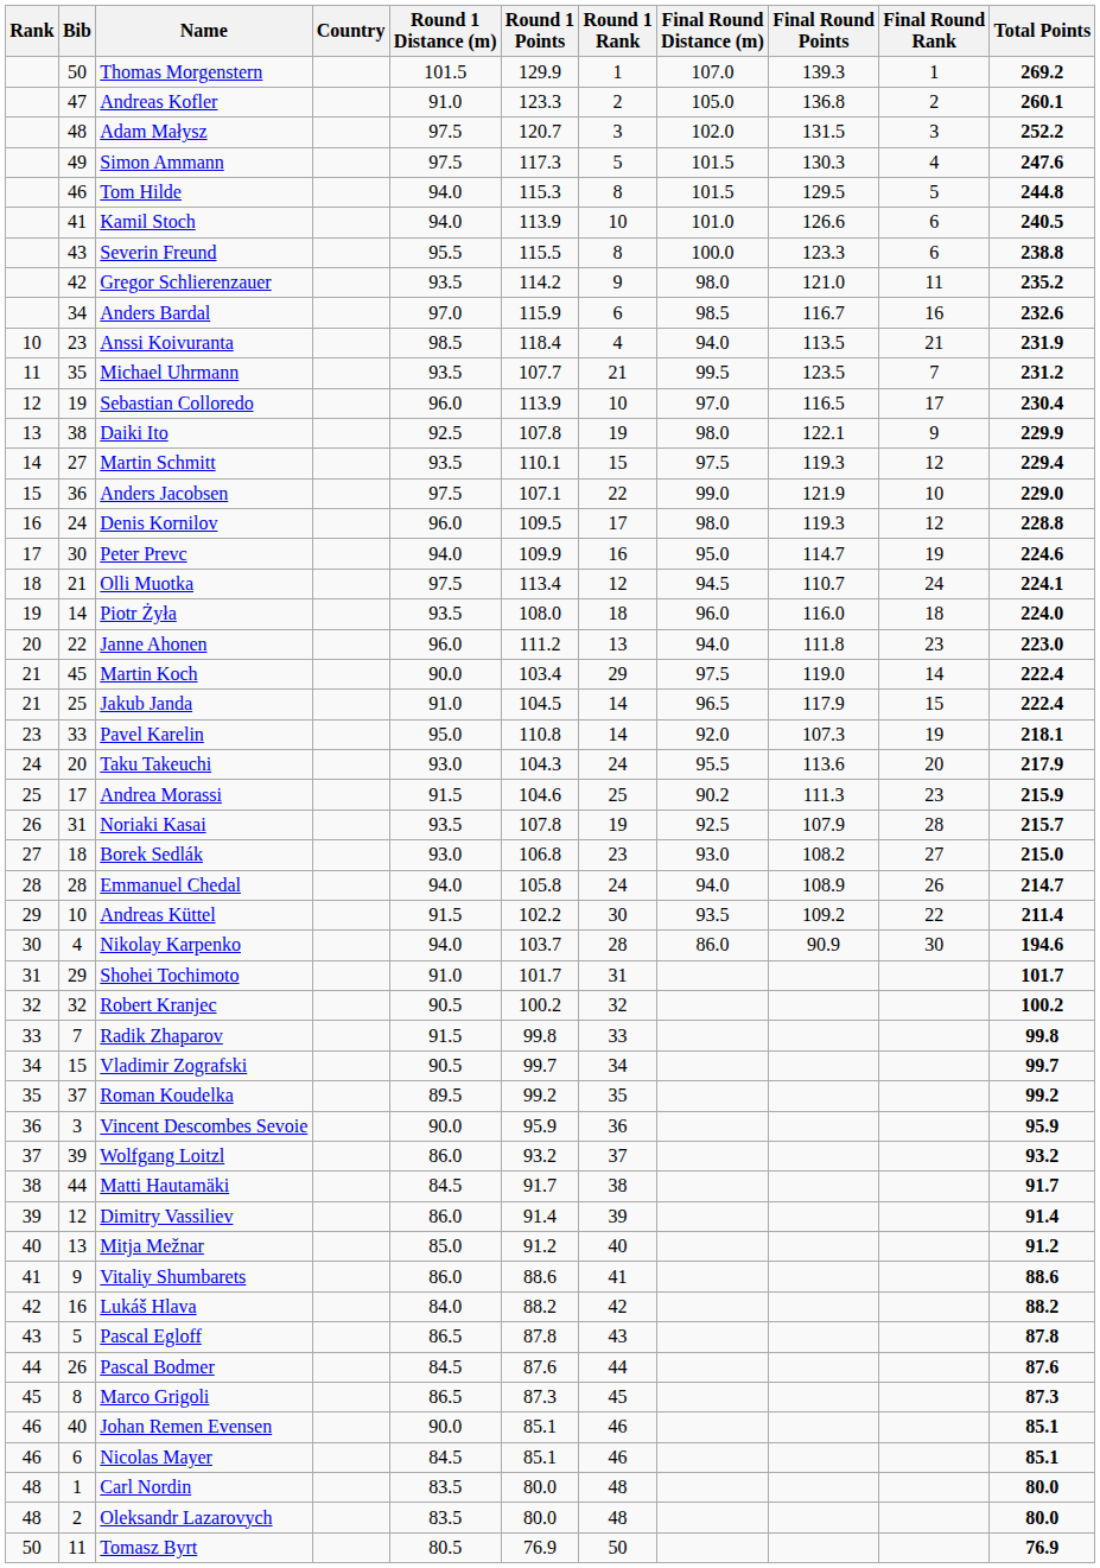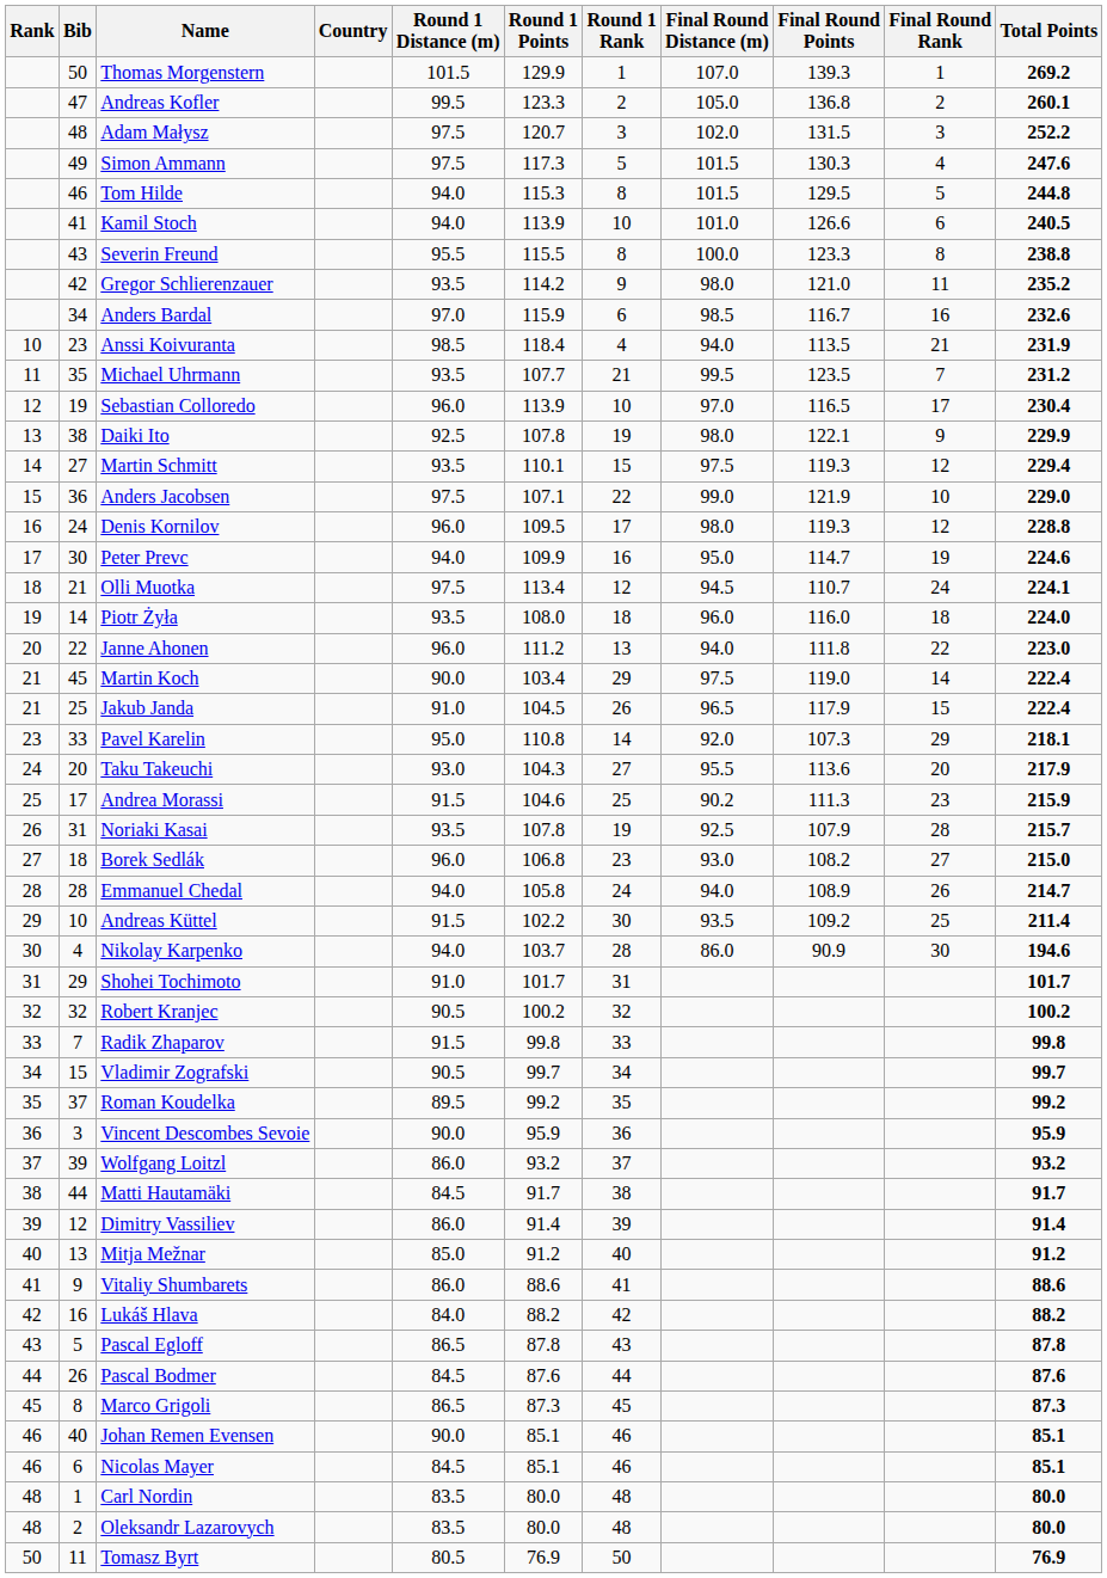 <table class="wikitable sortable" style="text-align:center">
 <tr>
 <th>Rank</th>
 <th>Bib</th>
 <th>Name</th>
 <th>Country</th>
 <th>Round 1<br>Distance (m)</th>
 <th>Round 1<br>Points</th>
 <th>Round 1<br>Rank</th>
 <th>Final Round <br>Distance (m)</th>
 <th>Final Round <br>Points</th>
 <th>Final Round<br> Rank</th>
 <th>Total Points</th>
 </tr>
 <tr>
 <td></td>
 <td>50</td>
 <td align=left><a href='#'>Thomas Morgenstern</a></td>
 <td align=left></td>
 <td>101.5</td>
 <td>129.9</td>
 <td>1</td>
 <td>107.0</td>
 <td>139.3</td>
 <td>1</td>
 <td><strong>269.2</strong></td>
 </tr>
 <tr>
 <td></td>
 <td>47</td>
 <td align=left><a href='#'>Andreas Kofler</a></td>
 <td align=left></td>
-<td>91.0</td>
+<td>99.5</td>
 <td>123.3</td>
 <td>2</td>
 <td>105.0</td>
 <td>136.8</td>
 <td>2</td>
 <td><strong>260.1</strong></td>
 </tr>
 <tr>
 <td></td>
 <td>48</td>
 <td align=left><a href='#'>Adam Małysz</a></td>
 <td align=left></td>
 <td>97.5</td>
 <td>120.7</td>
 <td>3</td>
 <td>102.0</td>
 <td>131.5</td>
 <td>3</td>
 <td><strong>252.2</strong></td>
 </tr>
 <tr>
 <td></td>
 <td>49</td>
 <td align=left><a href='#'>Simon Ammann</a></td>
 <td align=left></td>
 <td>97.5</td>
 <td>117.3</td>
 <td>5</td>
 <td>101.5</td>
 <td>130.3</td>
 <td>4</td>
 <td><strong>247.6</strong></td>
 </tr>
 <tr>
 <td></td>
 <td>46</td>
 <td align=left><a href='#'>Tom Hilde</a></td>
 <td align=left></td>
 <td>94.0</td>
 <td>115.3</td>
 <td>8</td>
 <td>101.5</td>
 <td>129.5</td>
 <td>5</td>
 <td><strong>244.8</strong></td>
 </tr>
 <tr>
 <td></td>
 <td>41</td>
 <td align=left><a href='#'>Kamil Stoch</a></td>
 <td align=left></td>
 <td>94.0</td>
 <td>113.9</td>
 <td>10</td>
 <td>101.0</td>
 <td>126.6</td>
 <td>6</td>
 <td><strong>240.5</strong></td>
 </tr>
 <tr>
 <td></td>
 <td>43</td>
 <td align=left><a href='#'>Severin Freund</a></td>
 <td align=left></td>
 <td>95.5</td>
 <td>115.5</td>
 <td>8</td>
 <td>100.0</td>
 <td>123.3</td>
-<td>6</td>
+<td>8</td>
 <td><strong>238.8</strong></td>
 </tr>
 <tr>
 <td></td>
 <td>42</td>
 <td align=left><a href='#'>Gregor Schlierenzauer</a></td>
 <td align=left></td>
 <td>93.5</td>
 <td>114.2</td>
 <td>9</td>
 <td>98.0</td>
 <td>121.0</td>
 <td>11</td>
 <td><strong>235.2</strong></td>
 </tr>
 <tr>
 <td></td>
 <td>34</td>
 <td align=left><a href='#'>Anders Bardal</a></td>
 <td align=left></td>
 <td>97.0</td>
 <td>115.9</td>
 <td>6</td>
 <td>98.5</td>
 <td>116.7</td>
 <td>16</td>
 <td><strong>232.6</strong></td>
 </tr>
 <tr>
 <td>10</td>
 <td>23</td>
 <td align=left><a href='#'>Anssi Koivuranta</a></td>
 <td align=left></td>
 <td>98.5</td>
 <td>118.4</td>
 <td>4</td>
 <td>94.0</td>
 <td>113.5</td>
 <td>21</td>
 <td><strong>231.9</strong></td>
 </tr>
 <tr>
 <td>11</td>
 <td>35</td>
 <td align=left><a href='#'>Michael Uhrmann</a></td>
 <td align=left></td>
 <td>93.5</td>
 <td>107.7</td>
 <td>21</td>
 <td>99.5</td>
 <td>123.5</td>
 <td>7</td>
 <td><strong>231.2</strong></td>
 </tr>
 <tr>
 <td>12</td>
 <td>19</td>
 <td align=left><a href='#'>Sebastian Colloredo</a></td>
 <td align=left></td>
 <td>96.0</td>
 <td>113.9</td>
 <td>10</td>
 <td>97.0</td>
 <td>116.5</td>
 <td>17</td>
 <td><strong>230.4</strong></td>
 </tr>
 <tr>
 <td>13</td>
 <td>38</td>
 <td align=left><a href='#'>Daiki Ito</a></td>
 <td align=left></td>
 <td>92.5</td>
 <td>107.8</td>
 <td>19</td>
 <td>98.0</td>
 <td>122.1</td>
 <td>9</td>
 <td><strong>229.9</strong></td>
 </tr>
 <tr>
 <td>14</td>
 <td>27</td>
 <td align=left><a href='#'>Martin Schmitt</a></td>
 <td align=left></td>
 <td>93.5</td>
 <td>110.1</td>
 <td>15</td>
 <td>97.5</td>
 <td>119.3</td>
 <td>12</td>
 <td><strong>229.4</strong></td>
 </tr>
 <tr>
 <td>15</td>
 <td>36</td>
 <td align=left><a href='#'>Anders Jacobsen</a></td>
 <td align=left></td>
 <td>97.5</td>
 <td>107.1</td>
 <td>22</td>
 <td>99.0</td>
 <td>121.9</td>
 <td>10</td>
 <td><strong>229.0</strong></td>
 </tr>
 <tr>
 <td>16</td>
 <td>24</td>
 <td align=left><a href='#'>Denis Kornilov</a></td>
 <td align=left></td>
 <td>96.0</td>
 <td>109.5</td>
 <td>17</td>
 <td>98.0</td>
 <td>119.3</td>
 <td>12</td>
 <td><strong>228.8</strong></td>
 </tr>
 <tr>
 <td>17</td>
 <td>30</td>
 <td align=left><a href='#'>Peter Prevc</a></td>
 <td align=left></td>
 <td>94.0</td>
 <td>109.9</td>
 <td>16</td>
 <td>95.0</td>
 <td>114.7</td>
 <td>19</td>
 <td><strong>224.6</strong></td>
 </tr>
 <tr>
 <td>18</td>
 <td>21</td>
 <td align=left><a href='#'>Olli Muotka</a></td>
 <td align=left></td>
 <td>97.5</td>
 <td>113.4</td>
 <td>12</td>
 <td>94.5</td>
 <td>110.7</td>
 <td>24</td>
 <td><strong>224.1</strong></td>
 </tr>
 <tr>
 <td>19</td>
 <td>14</td>
 <td align=left><a href='#'>Piotr Żyła</a></td>
 <td align=left></td>
 <td>93.5</td>
 <td>108.0</td>
 <td>18</td>
 <td>96.0</td>
 <td>116.0</td>
 <td>18</td>
 <td><strong>224.0</strong></td>
 </tr>
 <tr>
 <td>20</td>
 <td>22</td>
 <td align=left><a href='#'>Janne Ahonen</a></td>
 <td align=left></td>
 <td>96.0</td>
 <td>111.2</td>
 <td>13</td>
 <td>94.0</td>
 <td>111.8</td>
-<td>23</td>
+<td>22</td>
 <td><strong>223.0</strong></td>
 </tr>
 <tr>
 <td>21</td>
 <td>45</td>
 <td align=left><a href='#'>Martin Koch</a></td>
 <td align=left></td>
 <td>90.0</td>
 <td>103.4</td>
 <td>29</td>
 <td>97.5</td>
 <td>119.0</td>
 <td>14</td>
 <td><strong>222.4</strong></td>
 </tr>
 <tr>
 <td>21</td>
 <td>25</td>
 <td align=left><a href='#'>Jakub Janda</a></td>
 <td align=left></td>
 <td>91.0</td>
 <td>104.5</td>
-<td>14</td>
+<td>26</td>
 <td>96.5</td>
 <td>117.9</td>
 <td>15</td>
 <td><strong>222.4</strong></td>
 </tr>
 <tr>
 <td>23</td>
 <td>33</td>
 <td align=left><a href='#'>Pavel Karelin</a></td>
 <td align=left></td>
 <td>95.0</td>
 <td>110.8</td>
 <td>14</td>
 <td>92.0</td>
 <td>107.3</td>
-<td>19</td>
+<td>29</td>
 <td><strong>218.1</strong></td>
 </tr>
 <tr>
 <td>24</td>
 <td>20</td>
 <td align=left><a href='#'>Taku Takeuchi</a></td>
 <td align=left></td>
 <td>93.0</td>
 <td>104.3</td>
-<td>24</td>
+<td>27</td>
 <td>95.5</td>
 <td>113.6</td>
 <td>20</td>
 <td><strong>217.9</strong></td>
 </tr>
 <tr>
 <td>25</td>
 <td>17</td>
 <td align=left><a href='#'>Andrea Morassi</a></td>
 <td align=left></td>
 <td>91.5</td>
 <td>104.6</td>
 <td>25</td>
 <td>90.2</td>
 <td>111.3</td>
 <td>23</td>
 <td><strong>215.9</strong></td>
 </tr>
 <tr>
 <td>26</td>
 <td>31</td>
 <td align=left><a href='#'>Noriaki Kasai</a></td>
 <td align=left></td>
 <td>93.5</td>
 <td>107.8</td>
 <td>19</td>
 <td>92.5</td>
 <td>107.9</td>
 <td>28</td>
 <td><strong>215.7</strong></td>
 </tr>
 <tr>
 <td>27</td>
 <td>18</td>
 <td align=left><a href='#'>Borek Sedlák</a></td>
 <td align=left></td>
-<td>93.0</td>
+<td>96.0</td>
 <td>106.8</td>
 <td>23</td>
 <td>93.0</td>
 <td>108.2</td>
 <td>27</td>
 <td><strong>215.0</strong></td>
 </tr>
 <tr>
 <td>28</td>
 <td>28</td>
 <td align=left><a href='#'>Emmanuel Chedal</a></td>
 <td align=left></td>
 <td>94.0</td>
 <td>105.8</td>
 <td>24</td>
 <td>94.0</td>
 <td>108.9</td>
 <td>26</td>
 <td><strong>214.7</strong></td>
 </tr>
 <tr>
 <td>29</td>
 <td>10</td>
 <td align=left><a href='#'>Andreas Küttel</a></td>
 <td align=left></td>
 <td>91.5</td>
 <td>102.2</td>
 <td>30</td>
 <td>93.5</td>
 <td>109.2</td>
-<td>22</td>
+<td>25</td>
 <td><strong>211.4</strong></td>
 </tr>
 <tr>
 <td>30</td>
 <td>4</td>
 <td align=left><a href='#'>Nikolay Karpenko</a></td>
 <td align=left></td>
 <td>94.0</td>
 <td>103.7</td>
 <td>28</td>
 <td>86.0</td>
 <td>90.9</td>
 <td>30</td>
 <td><strong>194.6</strong></td>
 </tr>
 <tr>
 <td>31</td>
 <td>29</td>
 <td align=left><a href='#'>Shohei Tochimoto</a></td>
 <td align=left></td>
 <td>91.0</td>
 <td>101.7</td>
 <td>31</td>
 <td></td>
 <td></td>
 <td></td>
 <td><strong>101.7</strong></td>
 </tr>
 <tr>
 <td>32</td>
 <td>32</td>
 <td align=left><a href='#'>Robert Kranjec</a></td>
 <td align=left></td>
 <td>90.5</td>
 <td>100.2</td>
 <td>32</td>
 <td></td>
 <td></td>
 <td></td>
 <td><strong>100.2</strong></td>
 </tr>
 <tr>
 <td>33</td>
 <td>7</td>
 <td align=left><a href='#'>Radik Zhaparov</a></td>
 <td align=left></td>
 <td>91.5</td>
 <td>99.8</td>
 <td>33</td>
 <td></td>
 <td></td>
 <td></td>
 <td><strong>99.8</strong></td>
 </tr>
 <tr>
 <td>34</td>
 <td>15</td>
 <td align=left><a href='#'>Vladimir Zografski</a></td>
 <td align=left></td>
 <td>90.5</td>
 <td>99.7</td>
 <td>34</td>
 <td></td>
 <td></td>
 <td></td>
 <td><strong>99.7</strong></td>
 </tr>
 <tr>
 <td>35</td>
 <td>37</td>
 <td align=left><a href='#'>Roman Koudelka</a></td>
 <td align=left></td>
 <td>89.5</td>
 <td>99.2</td>
 <td>35</td>
 <td></td>
 <td></td>
 <td></td>
 <td><strong>99.2</strong></td>
 </tr>
 <tr>
 <td>36</td>
 <td>3</td>
 <td align=left><a href='#'>Vincent Descombes Sevoie</a></td>
 <td align=left></td>
 <td>90.0</td>
 <td>95.9</td>
 <td>36</td>
 <td></td>
 <td></td>
 <td></td>
 <td><strong>95.9</strong></td>
 </tr>
 <tr>
 <td>37</td>
 <td>39</td>
 <td align=left><a href='#'>Wolfgang Loitzl</a></td>
 <td align=left></td>
 <td>86.0</td>
 <td>93.2</td>
 <td>37</td>
 <td></td>
 <td></td>
 <td></td>
 <td><strong>93.2</strong></td>
 </tr>
 <tr>
 <td>38</td>
 <td>44</td>
 <td align=left><a href='#'>Matti Hautamäki</a></td>
 <td align=left></td>
 <td>84.5</td>
 <td>91.7</td>
 <td>38</td>
 <td></td>
 <td></td>
 <td></td>
 <td><strong>91.7</strong></td>
 </tr>
 <tr>
 <td>39</td>
 <td>12</td>
 <td align=left><a href='#'>Dimitry Vassiliev</a></td>
 <td align=left></td>
 <td>86.0</td>
 <td>91.4</td>
 <td>39</td>
 <td></td>
 <td></td>
 <td></td>
 <td><strong>91.4</strong></td>
 </tr>
 <tr>
 <td>40</td>
 <td>13</td>
 <td align=left><a href='#'>Mitja Mežnar</a></td>
 <td align=left></td>
 <td>85.0</td>
 <td>91.2</td>
 <td>40</td>
 <td></td>
 <td></td>
 <td></td>
 <td><strong>91.2</strong></td>
 </tr>
 <tr>
 <td>41</td>
 <td>9</td>
 <td align=left><a href='#'>Vitaliy Shumbarets</a></td>
 <td align=left></td>
 <td>86.0</td>
 <td>88.6</td>
 <td>41</td>
 <td></td>
 <td></td>
 <td></td>
 <td><strong>88.6</strong></td>
 </tr>
 <tr>
 <td>42</td>
 <td>16</td>
 <td align=left><a href='#'>Lukáš Hlava</a></td>
 <td align=left></td>
 <td>84.0</td>
 <td>88.2</td>
 <td>42</td>
 <td></td>
 <td></td>
 <td></td>
 <td><strong>88.2</strong></td>
 </tr>
 <tr>
 <td>43</td>
 <td>5</td>
 <td align=left><a href='#'>Pascal Egloff</a></td>
 <td align=left></td>
 <td>86.5</td>
 <td>87.8</td>
 <td>43</td>
 <td></td>
 <td></td>
 <td></td>
 <td><strong>87.8</strong></td>
 </tr>
 <tr>
 <td>44</td>
 <td>26</td>
 <td align=left><a href='#'>Pascal Bodmer</a></td>
 <td align=left></td>
 <td>84.5</td>
 <td>87.6</td>
 <td>44</td>
 <td></td>
 <td></td>
 <td></td>
 <td><strong>87.6</strong></td>
 </tr>
 <tr>
 <td>45</td>
 <td>8</td>
 <td align=left><a href='#'>Marco Grigoli</a></td>
 <td align=left></td>
 <td>86.5</td>
 <td>87.3</td>
 <td>45</td>
 <td></td>
 <td></td>
 <td></td>
 <td><strong>87.3</strong></td>
 </tr>
 <tr>
 <td>46</td>
 <td>40</td>
 <td align=left><a href='#'>Johan Remen Evensen</a></td>
 <td align=left></td>
 <td>90.0</td>
 <td>85.1</td>
 <td>46</td>
 <td></td>
 <td></td>
 <td></td>
 <td><strong>85.1</strong></td>
 </tr>
 <tr>
 <td>46</td>
 <td>6</td>
 <td align=left><a href='#'>Nicolas Mayer</a></td>
 <td align=left></td>
 <td>84.5</td>
 <td>85.1</td>
 <td>46</td>
 <td></td>
 <td></td>
 <td></td>
 <td><strong>85.1</strong></td>
 </tr>
 <tr>
 <td>48</td>
 <td>1</td>
 <td align=left><a href='#'>Carl Nordin</a></td>
 <td align=left></td>
 <td>83.5</td>
 <td>80.0</td>
 <td>48</td>
 <td></td>
 <td></td>
 <td></td>
 <td><strong>80.0</strong></td>
 </tr>
 <tr>
 <td>48</td>
 <td>2</td>
 <td align=left><a href='#'>Oleksandr Lazarovych</a></td>
 <td align=left></td>
 <td>83.5</td>
 <td>80.0</td>
 <td>48</td>
 <td></td>
 <td></td>
 <td></td>
 <td><strong>80.0</strong></td>
 </tr>
 <tr>
 <td>50</td>
 <td>11</td>
 <td align=left><a href='#'>Tomasz Byrt</a></td>
 <td align=left></td>
 <td>80.5</td>
 <td>76.9</td>
 <td>50</td>
 <td></td>
 <td></td>
 <td></td>
 <td><strong>76.9</strong></td>
 </tr>
 </table>
